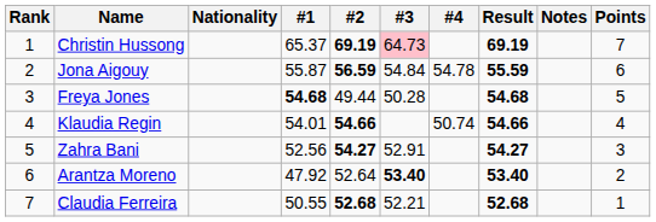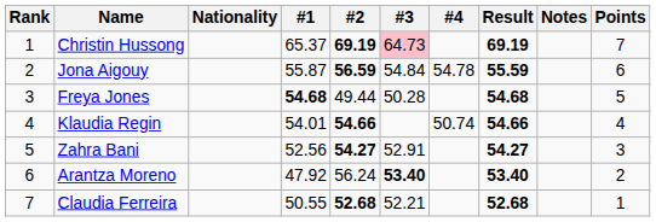 <table class="wikitable sortable" style="text-align:center;">
 <tr>
 <th>Rank</th>
 <th>Name</th>
 <th>Nationality</th>
 <th>#1</th>
 <th>#2</th>
 <th>#3</th>
 <th>#4</th>
 <th>Result</th>
 <th>Notes</th>
 <th>Points</th>
 </tr>
 <tr>
 <td>1</td>
 <td align=left><a href='#'>Christin Hussong</a></td>
 <td align=left></td>
 <td>65.37</td>
 <td><strong>69.19</strong></td>
 <td style="background: pink;">64.73</td>
 <td></td>
 <td><strong>69.19</strong></td>
 <td></td>
 <td>7</td>
 </tr>
 <tr>
 <td>2</td>
 <td align=left><a href='#'>Jona Aigouy</a></td>
 <td align=left></td>
 <td>55.87</td>
 <td><strong>56.59</strong></td>
 <td>54.84</td>
 <td>54.78</td>
 <td><strong>55.59</strong></td>
 <td></td>
 <td>6</td>
 </tr>
 <tr>
 <td>3</td>
 <td align=left><a href='#'>Freya Jones</a></td>
 <td align=left></td>
 <td><strong>54.68</strong></td>
 <td>49.44</td>
 <td>50.28</td>
 <td></td>
 <td><strong>54.68</strong></td>
 <td></td>
 <td>5</td>
 </tr>
 <tr>
 <td>4</td>
 <td align=left><a href='#'>Klaudia Regin</a></td>
 <td align=left></td>
 <td>54.01</td>
 <td><strong>54.66</strong></td>
 <td></td>
 <td>50.74</td>
 <td><strong>54.66</strong></td>
 <td></td>
 <td>4</td>
 </tr>
 <tr>
 <td>5</td>
 <td align=left><a href='#'>Zahra Bani</a></td>
 <td align=left></td>
 <td>52.56</td>
 <td><strong>54.27</strong></td>
 <td>52.91</td>
 <td></td>
 <td><strong>54.27</strong></td>
 <td></td>
 <td>3</td>
 </tr>
 <tr>
 <td>6</td>
 <td align=left><a href='#'>Arantza Moreno</a></td>
 <td align=left></td>
 <td>47.92</td>
-<td>52.64</td>
+<td>56.24</td>
 <td><strong>53.40</strong></td>
 <td></td>
 <td><strong>53.40</strong></td>
 <td></td>
 <td>2</td>
 </tr>
 <tr>
 <td>7</td>
 <td align=left><a href='#'>Claudia Ferreira</a></td>
 <td align=left></td>
 <td>50.55</td>
 <td><strong>52.68</strong></td>
 <td>52.21</td>
 <td></td>
 <td><strong>52.68</strong></td>
 <td></td>
 <td>1</td>
 </tr>
 </table>
